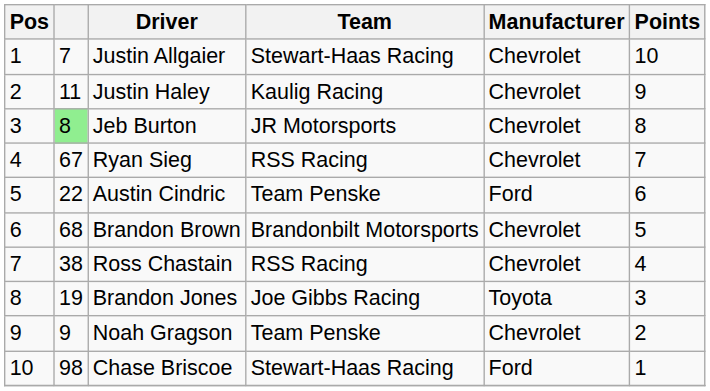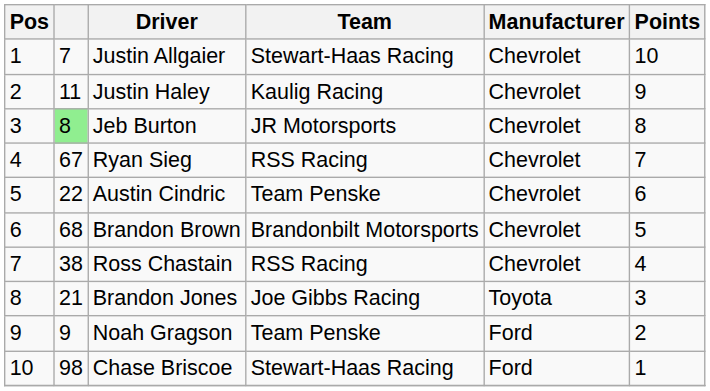 <table class="wikitable" style="font-size:98%">
 <tr>
 <th>Pos</th>
 <th></th>
 <th>Driver</th>
 <th>Team</th>
 <th>Manufacturer</th>
 <th>Points</th>
 </tr>
 <tr>
 <td>1</td>
 <td>7</td>
 <td>Justin Allgaier</td>
 <td>Stewart-Haas Racing</td>
 <td>Chevrolet</td>
 <td>10</td>
 </tr>
 <tr>
 <td>2</td>
 <td>11</td>
 <td>Justin Haley</td>
 <td>Kaulig Racing</td>
 <td>Chevrolet</td>
 <td>9</td>
 </tr>
 <tr>
 <td>3</td>
 <td style="background: lightgreen;">8</td>
 <td>Jeb Burton</td>
 <td>JR Motorsports</td>
 <td>Chevrolet</td>
 <td>8</td>
 </tr>
 <tr>
 <td>4</td>
 <td>67</td>
 <td>Ryan Sieg</td>
 <td>RSS Racing</td>
 <td>Chevrolet</td>
 <td>7</td>
 </tr>
 <tr>
 <td>5</td>
 <td>22</td>
 <td>Austin Cindric</td>
 <td>Team Penske</td>
-<td>Ford</td>
+<td>Chevrolet</td>
 <td>6</td>
 </tr>
 <tr>
 <td>6</td>
 <td>68</td>
 <td>Brandon Brown</td>
 <td>Brandonbilt Motorsports</td>
 <td>Chevrolet</td>
 <td>5</td>
 </tr>
 <tr>
 <td>7</td>
 <td>38</td>
 <td>Ross Chastain</td>
 <td>RSS Racing</td>
 <td>Chevrolet</td>
 <td>4</td>
 </tr>
 <tr>
 <td>8</td>
-<td>19</td>
+<td>21</td>
 <td>Brandon Jones</td>
 <td>Joe Gibbs Racing</td>
 <td>Toyota</td>
 <td>3</td>
 </tr>
 <tr>
 <td>9</td>
 <td>9</td>
 <td>Noah Gragson</td>
 <td>Team Penske</td>
-<td>Chevrolet</td>
+<td>Ford</td>
 <td>2</td>
 </tr>
 <tr>
 <td>10</td>
 <td>98</td>
 <td>Chase Briscoe</td>
 <td>Stewart-Haas Racing</td>
 <td>Ford</td>
 <td>1</td>
 </tr>
 <tr>
 </tr>
 </table>
